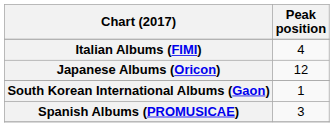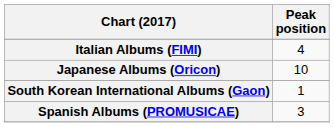 <table class="wikitable sortable plainrowheaders" style="text-align:center">
 <tr>
 <th scope="col">Chart (2017)</th>
 <th scope="col">Peak<br> position</th>
 </tr>
 <tr>
 </tr>
 <tr>
 </tr>
 <tr>
 </tr>
 <tr>
 </tr>
 <tr>
 </tr>
 <tr>
 </tr>
 <tr>
 </tr>
 <tr>
 </tr>
 <tr>
 </tr>
 <tr>
 </tr>
 <tr>
 </tr>
 <tr>
 <th scope="row">Italian Albums (<a href='#'>FIMI</a>)</th>
 <td>4</td>
 </tr>
 <tr>
 <th scope="row">Japanese Albums (<a href='#'>Oricon</a>)</th>
-<td>12</td>
+<td>10</td>
 </tr>
 <tr>
 </tr>
 <tr>
 </tr>
 <tr>
 <th scope="row">South Korean International Albums (<a href='#'>Gaon</a>)</th>
 <td>1</td>
 </tr>
 <tr>
 <th scope="row">Spanish Albums (<a href='#'>PROMUSICAE</a>)</th>
 <td>3</td>
 </tr>
 <tr>
 </tr>
 <tr>
 </tr>
 <tr>
 </tr>
 <tr>
 </tr>
 <tr>
 </tr>
 <tr>
 </tr>
 </table>
